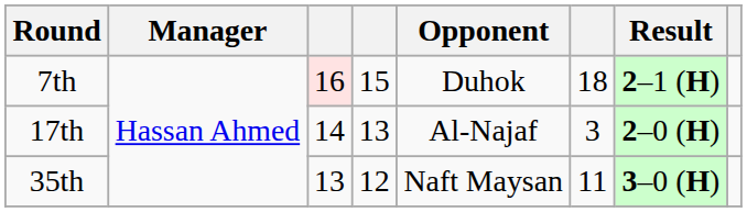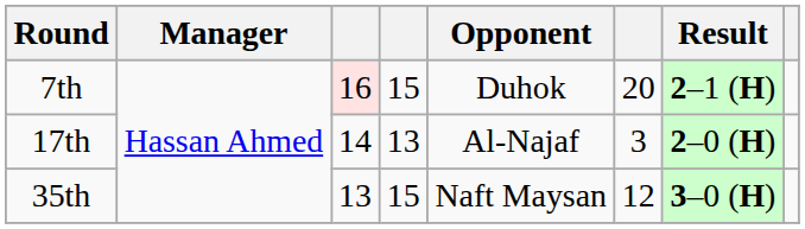 <table class="wikitable sortable" style="text-align:center; font-size:95%;">
 <tr>
 <th>Round</th>
 <th>Manager</th>
 <th></th>
 <th></th>
 <th>Opponent</th>
 <th></th>
 <th>Result</th>
 <th class="unsortable"></th>
 </tr>
 <tr>
 <td data-sort-value="1">7th</td>
 <td rowspan="3" style="text-align:left;"> <a href='#'>Hassan Ahmed</a></td>
 <td style="background:#ffe3e3;">16</td>
 <td>15</td>
 <td>Duhok</td>
-<td>18</td>
+<td>20</td>
 <td style="background:#ccffcc;"><strong>2</strong>–1 (<strong>H</strong>)</td>
 <td></td>
 </tr>
 <tr>
 <td data-sort-value="1">17th</td>
 <td>14</td>
 <td>13</td>
 <td>Al-Najaf</td>
 <td>3</td>
 <td style="background:#ccffcc;"><strong>2</strong>–0 (<strong>H</strong>)</td>
 <td></td>
 </tr>
 <tr>
 <td data-sort-value="1">35th</td>
 <td>13</td>
+<td>15</td>
+<td>Naft Maysan</td>
 <td>12</td>
-<td>Naft Maysan</td>
-<td>11</td>
 <td style="background:#ccffcc;"><strong>3</strong>–0 (<strong>H</strong>)</td>
 <td></td>
 </tr>
 </table>
